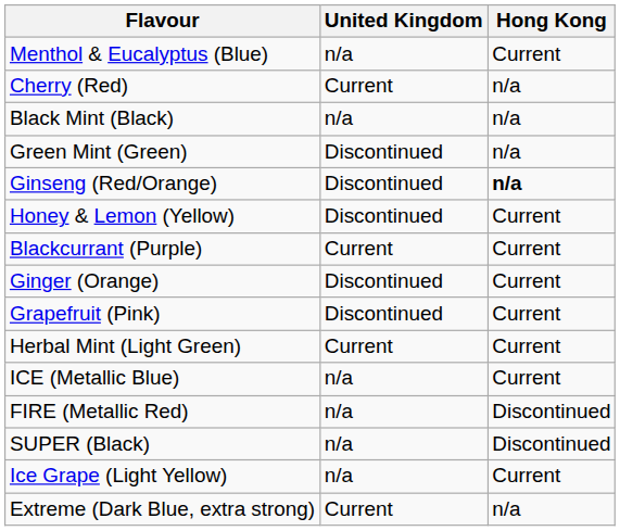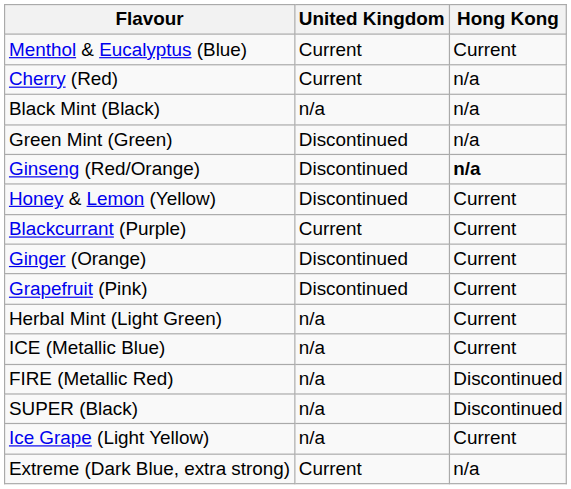 <table class="wikitable">
 <tr>
 <th>Flavour</th>
 <th>United Kingdom</th>
 <th>Hong Kong</th>
 </tr>
 <tr>
 <td><a href='#'>Menthol</a> & <a href='#'>Eucalyptus</a> (Blue)</td>
-<td>n/a</td>
+<td>Current</td>
 <td>Current</td>
 </tr>
 <tr>
 <td><a href='#'>Cherry</a> (Red)</td>
 <td>Current</td>
 <td>n/a</td>
 </tr>
 <tr>
 <td>Black Mint (Black)</td>
 <td>n/a</td>
 <td>n/a</td>
 </tr>
 <tr>
 <td>Green Mint (Green)</td>
 <td>Discontinued</td>
 <td>n/a</td>
 </tr>
 <tr>
 <td><a href='#'>Ginseng</a> (Red/Orange)</td>
 <td>Discontinued</td>
 <td><strong>n/a</strong></td>
 </tr>
 <tr>
 <td><a href='#'>Honey</a> & <a href='#'>Lemon</a> (Yellow)</td>
 <td>Discontinued</td>
 <td>Current</td>
 </tr>
 <tr>
 <td><a href='#'>Blackcurrant</a> (Purple)</td>
 <td>Current</td>
 <td>Current</td>
 </tr>
 <tr>
 <td><a href='#'>Ginger</a> (Orange)</td>
 <td>Discontinued</td>
 <td>Current</td>
 </tr>
 <tr>
 <td><a href='#'>Grapefruit</a> (Pink)</td>
 <td>Discontinued</td>
 <td>Current</td>
 </tr>
 <tr>
 <td>Herbal Mint (Light Green)</td>
-<td>Current</td>
+<td>n/a</td>
 <td>Current</td>
 </tr>
 <tr>
 <td>ICE (Metallic Blue)</td>
 <td>n/a</td>
 <td>Current</td>
 </tr>
 <tr>
 <td>FIRE (Metallic Red)</td>
 <td>n/a</td>
 <td>Discontinued</td>
 </tr>
 <tr>
 <td>SUPER (Black)</td>
 <td>n/a</td>
 <td>Discontinued</td>
 </tr>
 <tr>
 <td><a href='#'>Ice Grape</a> (Light Yellow)</td>
 <td>n/a</td>
 <td>Current</td>
 </tr>
 <tr>
 <td>Extreme (Dark Blue, extra strong)</td>
 <td>Current</td>
 <td>n/a</td>
 </tr>
 </table>
